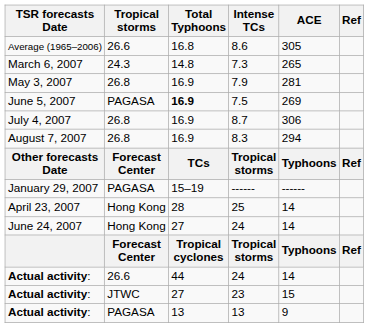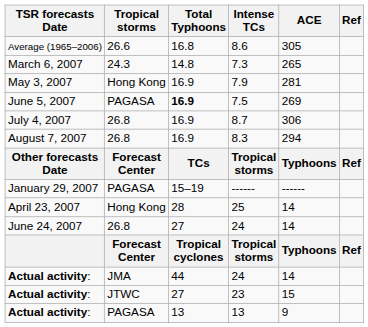 <table class="wikitable" style="float:right">
 <tr>
 <th>TSR forecasts<br>Date</th>
 <th>Tropical<br>storms</th>
 <th>Total<br>Typhoons</th>
 <th>Intense<br>TCs</th>
 <th>ACE</th>
 <th>Ref</th>
 </tr>
 <tr>
 <td><small>Average (1965–2006)</small></td>
 <td>26.6</td>
 <td>16.8</td>
 <td>8.6</td>
 <td>305</td>
 <td></td>
 </tr>
 <tr>
 <td>March 6, 2007</td>
 <td>24.3</td>
 <td>14.8</td>
 <td>7.3</td>
 <td>265</td>
 <td></td>
 </tr>
 <tr>
 <td>May 3, 2007</td>
-<td>26.8</td>
+<td>Hong Kong</td>
 <td>16.9</td>
 <td>7.9</td>
 <td>281</td>
 <td></td>
 </tr>
 <tr>
 <td>June 5, 2007</td>
 <td>PAGASA</td>
 <td><strong>16.9</strong></td>
 <td>7.5</td>
 <td>269</td>
 <td></td>
 </tr>
 <tr>
 <td>July 4, 2007</td>
 <td>26.8</td>
 <td>16.9</td>
 <td>8.7</td>
 <td>306</td>
 <td></td>
 </tr>
 <tr>
 <td>August 7, 2007</td>
 <td>26.8</td>
 <td>16.9</td>
 <td>8.3</td>
 <td>294</td>
 <td></td>
 </tr>
 <tr>
 <th>Other forecasts<br>Date</th>
 <th>Forecast<br>Center</th>
 <th>TCs</th>
 <th>Tropical<br>storms</th>
 <th>Typhoons</th>
 <th>Ref</th>
 </tr>
 <tr>
 <td>January 29, 2007</td>
 <td>PAGASA</td>
 <td>15–19</td>
 <td>------</td>
 <td>------</td>
 <td></td>
 </tr>
 <tr>
 <td>April 23, 2007</td>
 <td>Hong Kong</td>
 <td>28</td>
 <td>25</td>
 <td>14</td>
 <td></td>
 </tr>
 <tr>
 <td>June 24, 2007</td>
-<td>Hong Kong</td>
+<td>26.8</td>
 <td>27</td>
 <td>24</td>
 <td>14</td>
 <td></td>
 </tr>
 <tr>
 <th></th>
 <th>Forecast<br>Center</th>
 <th>Tropical<br>cyclones</th>
 <th>Tropical<br>storms</th>
 <th>Typhoons</th>
 <th>Ref</th>
 </tr>
 <tr>
 <td><strong>Actual activity</strong>:</td>
-<td>26.6</td>
+<td>JMA</td>
 <td>44</td>
 <td>24</td>
 <td>14</td>
 <td></td>
 </tr>
 <tr>
 <td><strong>Actual activity</strong>:</td>
 <td>JTWC</td>
 <td>27</td>
 <td>23</td>
 <td>15</td>
 <td></td>
 </tr>
 <tr>
 <td><strong>Actual activity</strong>:</td>
 <td>PAGASA</td>
 <td>13</td>
 <td>13</td>
 <td>9</td>
 <td></td>
 </tr>
 </table>
